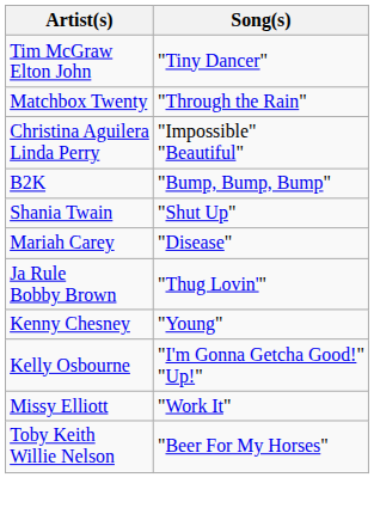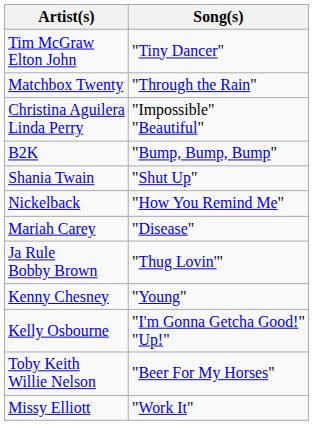 <table class="wikitable">
 <tr>
 <th>Artist(s)</th>
 <th>Song(s)</th>
 </tr>
 <tr>
 <td><a href='#'>Tim McGraw</a><br><a href='#'>Elton John</a></td>
 <td>"<a href='#'>Tiny Dancer</a>"</td>
 </tr>
 <tr>
 <td><a href='#'>Matchbox Twenty</a></td>
 <td>"<a href='#'>Through the Rain</a>"</td>
 </tr>
 <tr>
 <td><a href='#'>Christina Aguilera</a><br><a href='#'>Linda Perry</a> </td>
 <td>"Impossible"<br>"<a href='#'>Beautiful</a>"</td>
 </tr>
 <tr>
 <td><a href='#'>B2K</a></td>
 <td>"<a href='#'>Bump, Bump, Bump</a>"</td>
 </tr>
 <tr>
 <td><a href='#'>Shania Twain</a></td>
 <td>"<a href='#'>Shut Up</a>"</td>
 </tr>
 <tr>
+<td><a href='#'>Nickelback</a></td>
+<td>"<a href='#'>How You Remind Me</a>"</td>
+</tr>
+<tr>
 <td><a href='#'>Mariah Carey</a></td>
 <td>"<a href='#'>Disease</a>"</td>
 </tr>
 <tr>
 <td><a href='#'>Ja Rule</a><br><a href='#'>Bobby Brown</a></td>
 <td>"<a href='#'>Thug Lovin'</a>"</td>
 </tr>
 <tr>
 <td><a href='#'>Kenny Chesney</a></td>
 <td>"<a href='#'>Young</a>"</td>
 </tr>
 <tr>
 <td><a href='#'>Kelly Osbourne</a></td>
 <td>"<a href='#'>I'm Gonna Getcha Good!</a>"<br>"<a href='#'>Up!</a>"</td>
 </tr>
 <tr>
+<td><a href='#'>Toby Keith</a><br><a href='#'>Willie Nelson</a></td>
+<td>"<a href='#'>Beer For My Horses</a>"</td>
+</tr>
+<tr>
 <td><a href='#'>Missy Elliott</a></td>
 <td>"<a href='#'>Work It</a>"</td>
 </tr>
-<tr>
-<td><a href='#'>Toby Keith</a><br><a href='#'>Willie Nelson</a></td>
-<td>"<a href='#'>Beer For My Horses</a>"</td>
-</tr>
 </table>
